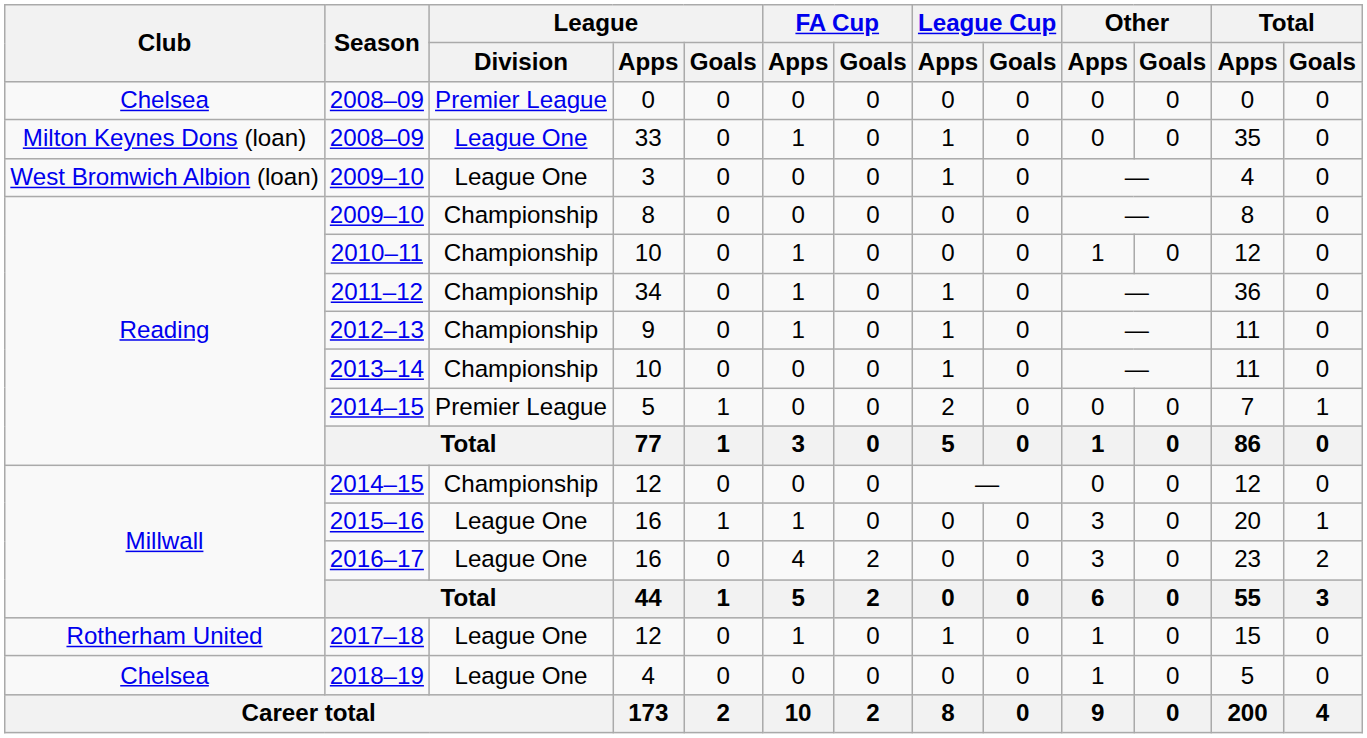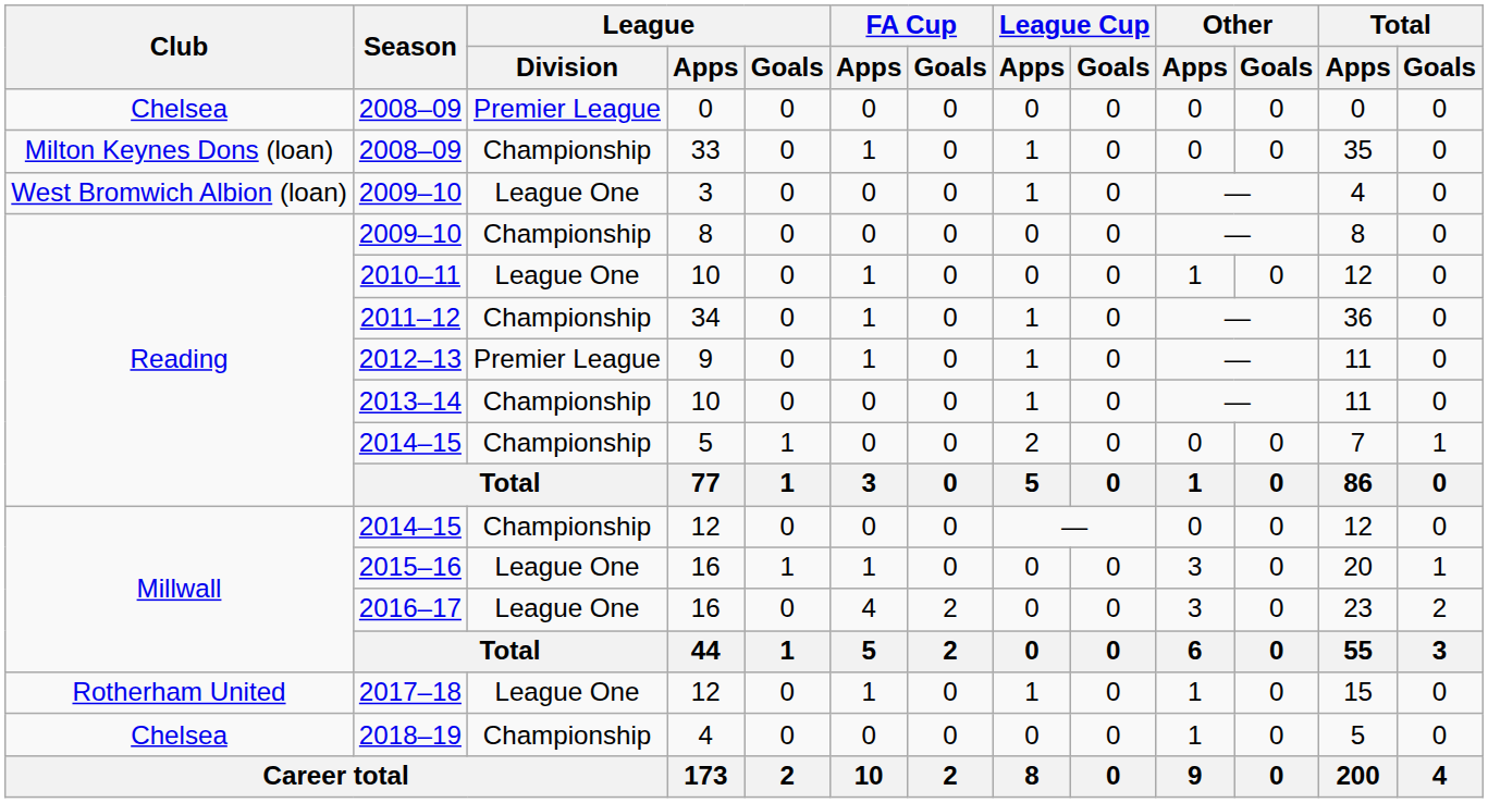 <table class="wikitable" style="text-align:center">
 <tr>
 <th rowspan=2>Club</th>
 <th rowspan=2>Season</th>
 <th colspan=3>League</th>
 <th colspan=2><a href='#'>FA Cup</a></th>
 <th colspan=2><a href='#'>League Cup</a></th>
 <th colspan=2>Other</th>
 <th colspan=2>Total</th>
 </tr>
 <tr>
 <th>Division</th>
 <th>Apps</th>
 <th>Goals</th>
 <th>Apps</th>
 <th>Goals</th>
 <th>Apps</th>
 <th>Goals</th>
 <th>Apps</th>
 <th>Goals</th>
 <th>Apps</th>
 <th>Goals</th>
 </tr>
 <tr>
 <td><a href='#'>Chelsea</a></td>
 <td><a href='#'>2008–09</a></td>
 <td><a href='#'>Premier League</a></td>
 <td>0</td>
 <td>0</td>
 <td>0</td>
 <td>0</td>
 <td>0</td>
 <td>0</td>
 <td>0</td>
 <td>0</td>
 <td>0</td>
 <td>0</td>
 </tr>
 <tr>
 <td><a href='#'>Milton Keynes Dons</a> (loan)</td>
 <td><a href='#'>2008–09</a></td>
-<td><a href='#'>League One</a></td>
+<td>Championship</td>
 <td>33</td>
 <td>0</td>
 <td>1</td>
 <td>0</td>
 <td>1</td>
 <td>0</td>
 <td>0</td>
 <td>0</td>
 <td>35</td>
 <td>0</td>
 </tr>
 <tr>
 <td><a href='#'>West Bromwich Albion</a> (loan)</td>
 <td><a href='#'>2009–10</a></td>
 <td>League One</td>
 <td>3</td>
 <td>0</td>
 <td>0</td>
 <td>0</td>
 <td>1</td>
 <td>0</td>
 <td colspan=2>—</td>
 <td>4</td>
 <td>0</td>
 </tr>
 <tr>
 <td rowspan=7><a href='#'>Reading</a></td>
 <td><a href='#'>2009–10</a></td>
 <td>Championship</td>
 <td>8</td>
 <td>0</td>
 <td>0</td>
 <td>0</td>
 <td>0</td>
 <td>0</td>
 <td colspan=2>—</td>
 <td>8</td>
 <td>0</td>
 </tr>
 <tr>
 <td><a href='#'>2010–11</a></td>
-<td>Championship</td>
+<td>League One</td>
 <td>10</td>
 <td>0</td>
 <td>1</td>
 <td>0</td>
 <td>0</td>
 <td>0</td>
 <td>1</td>
 <td>0</td>
 <td>12</td>
 <td>0</td>
 </tr>
 <tr>
 <td><a href='#'>2011–12</a></td>
 <td>Championship</td>
 <td>34</td>
 <td>0</td>
 <td>1</td>
 <td>0</td>
 <td>1</td>
 <td>0</td>
 <td colspan=2>—</td>
 <td>36</td>
 <td>0</td>
 </tr>
 <tr>
 <td><a href='#'>2012–13</a></td>
-<td>Championship</td>
+<td>Premier League</td>
 <td>9</td>
 <td>0</td>
 <td>1</td>
 <td>0</td>
 <td>1</td>
 <td>0</td>
 <td colspan=2>—</td>
 <td>11</td>
 <td>0</td>
 </tr>
 <tr>
 <td><a href='#'>2013–14</a></td>
 <td>Championship</td>
 <td>10</td>
 <td>0</td>
 <td>0</td>
 <td>0</td>
 <td>1</td>
 <td>0</td>
 <td colspan=2>—</td>
 <td>11</td>
 <td>0</td>
 </tr>
 <tr>
 <td><a href='#'>2014–15</a></td>
-<td>Premier League</td>
+<td>Championship</td>
 <td>5</td>
 <td>1</td>
 <td>0</td>
 <td>0</td>
 <td>2</td>
 <td>0</td>
 <td>0</td>
 <td>0</td>
 <td>7</td>
 <td>1</td>
 </tr>
 <tr>
 <th colspan=2>Total</th>
 <th>77</th>
 <th>1</th>
 <th>3</th>
 <th>0</th>
 <th>5</th>
 <th>0</th>
 <th>1</th>
 <th>0</th>
 <th>86</th>
 <th>0</th>
 </tr>
 <tr>
 <td rowspan="4"><a href='#'>Millwall</a></td>
 <td><a href='#'>2014–15</a></td>
 <td>Championship</td>
 <td>12</td>
 <td>0</td>
 <td>0</td>
 <td>0</td>
 <td colspan="2">—</td>
 <td>0</td>
 <td>0</td>
 <td>12</td>
 <td>0</td>
 </tr>
 <tr>
 <td><a href='#'>2015–16</a></td>
 <td>League One</td>
 <td>16</td>
 <td>1</td>
 <td>1</td>
 <td>0</td>
 <td>0</td>
 <td>0</td>
 <td>3</td>
 <td>0</td>
 <td>20</td>
 <td>1</td>
 </tr>
 <tr>
 <td><a href='#'>2016–17</a></td>
 <td>League One</td>
 <td>16</td>
 <td>0</td>
 <td>4</td>
 <td>2</td>
 <td>0</td>
 <td>0</td>
 <td>3</td>
 <td>0</td>
 <td>23</td>
 <td>2</td>
 </tr>
 <tr>
 <th colspan="2">Total</th>
 <th>44</th>
 <th>1</th>
 <th>5</th>
 <th>2</th>
 <th>0</th>
 <th>0</th>
 <th>6</th>
 <th>0</th>
 <th>55</th>
 <th>3</th>
 </tr>
 <tr>
 <td><a href='#'>Rotherham United</a></td>
 <td><a href='#'>2017–18</a></td>
 <td>League One</td>
 <td>12</td>
 <td>0</td>
 <td>1</td>
 <td>0</td>
 <td>1</td>
 <td>0</td>
 <td>1</td>
 <td>0</td>
 <td>15</td>
 <td>0</td>
 </tr>
 <tr>
 <td><a href='#'>Chelsea</a></td>
 <td><a href='#'>2018–19</a></td>
-<td>League One</td>
+<td>Championship</td>
 <td>4</td>
 <td>0</td>
 <td>0</td>
 <td>0</td>
 <td>0</td>
 <td>0</td>
 <td>1</td>
 <td>0</td>
 <td>5</td>
 <td>0</td>
 </tr>
 <tr>
 <th colspan=3>Career total</th>
 <th>173</th>
 <th>2</th>
 <th>10</th>
 <th>2</th>
 <th>8</th>
 <th>0</th>
 <th>9</th>
 <th>0</th>
 <th>200</th>
 <th>4</th>
 </tr>
 </table>
